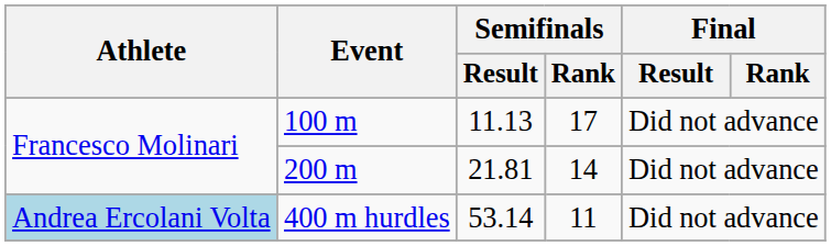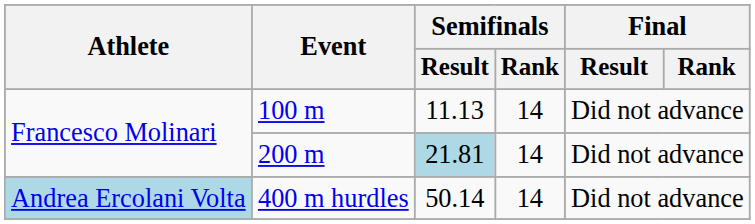 <table class="wikitable" style="font-size:90%">
 <tr>
 <th rowspan="2">Athlete</th>
 <th rowspan="2">Event</th>
 <th colspan="2">Semifinals</th>
 <th colspan="2">Final</th>
 </tr>
 <tr style="font-size:95%">
 <th>Result</th>
 <th>Rank</th>
 <th>Result</th>
 <th>Rank</th>
 </tr>
 <tr align=center>
 <td rowspan="2" align="left"><a href='#'>Francesco Molinari</a></td>
 <td align="left"><a href='#'>100 m</a></td>
 <td>11.13</td>
-<td>17</td>
+<td>14</td>
 <td colspan="2">Did not advance</td>
 </tr>
 <tr align="center">
 <td align="left"><a href='#'>200 m</a></td>
-<td>21.81</td>
+<td style="background: lightblue;">21.81</td>
 <td>14</td>
 <td colspan="2">Did not advance</td>
 </tr>
 <tr align="center">
 <td align="left" style="background: lightblue;"><a href='#'>Andrea Ercolani Volta</a></td>
 <td align="left"><a href='#'>400 m hurdles</a></td>
-<td>53.14</td>
-<td>11</td>
+<td>50.14</td>
+<td>14</td>
 <td colspan="2">Did not advance</td>
 </tr>
 </table>
